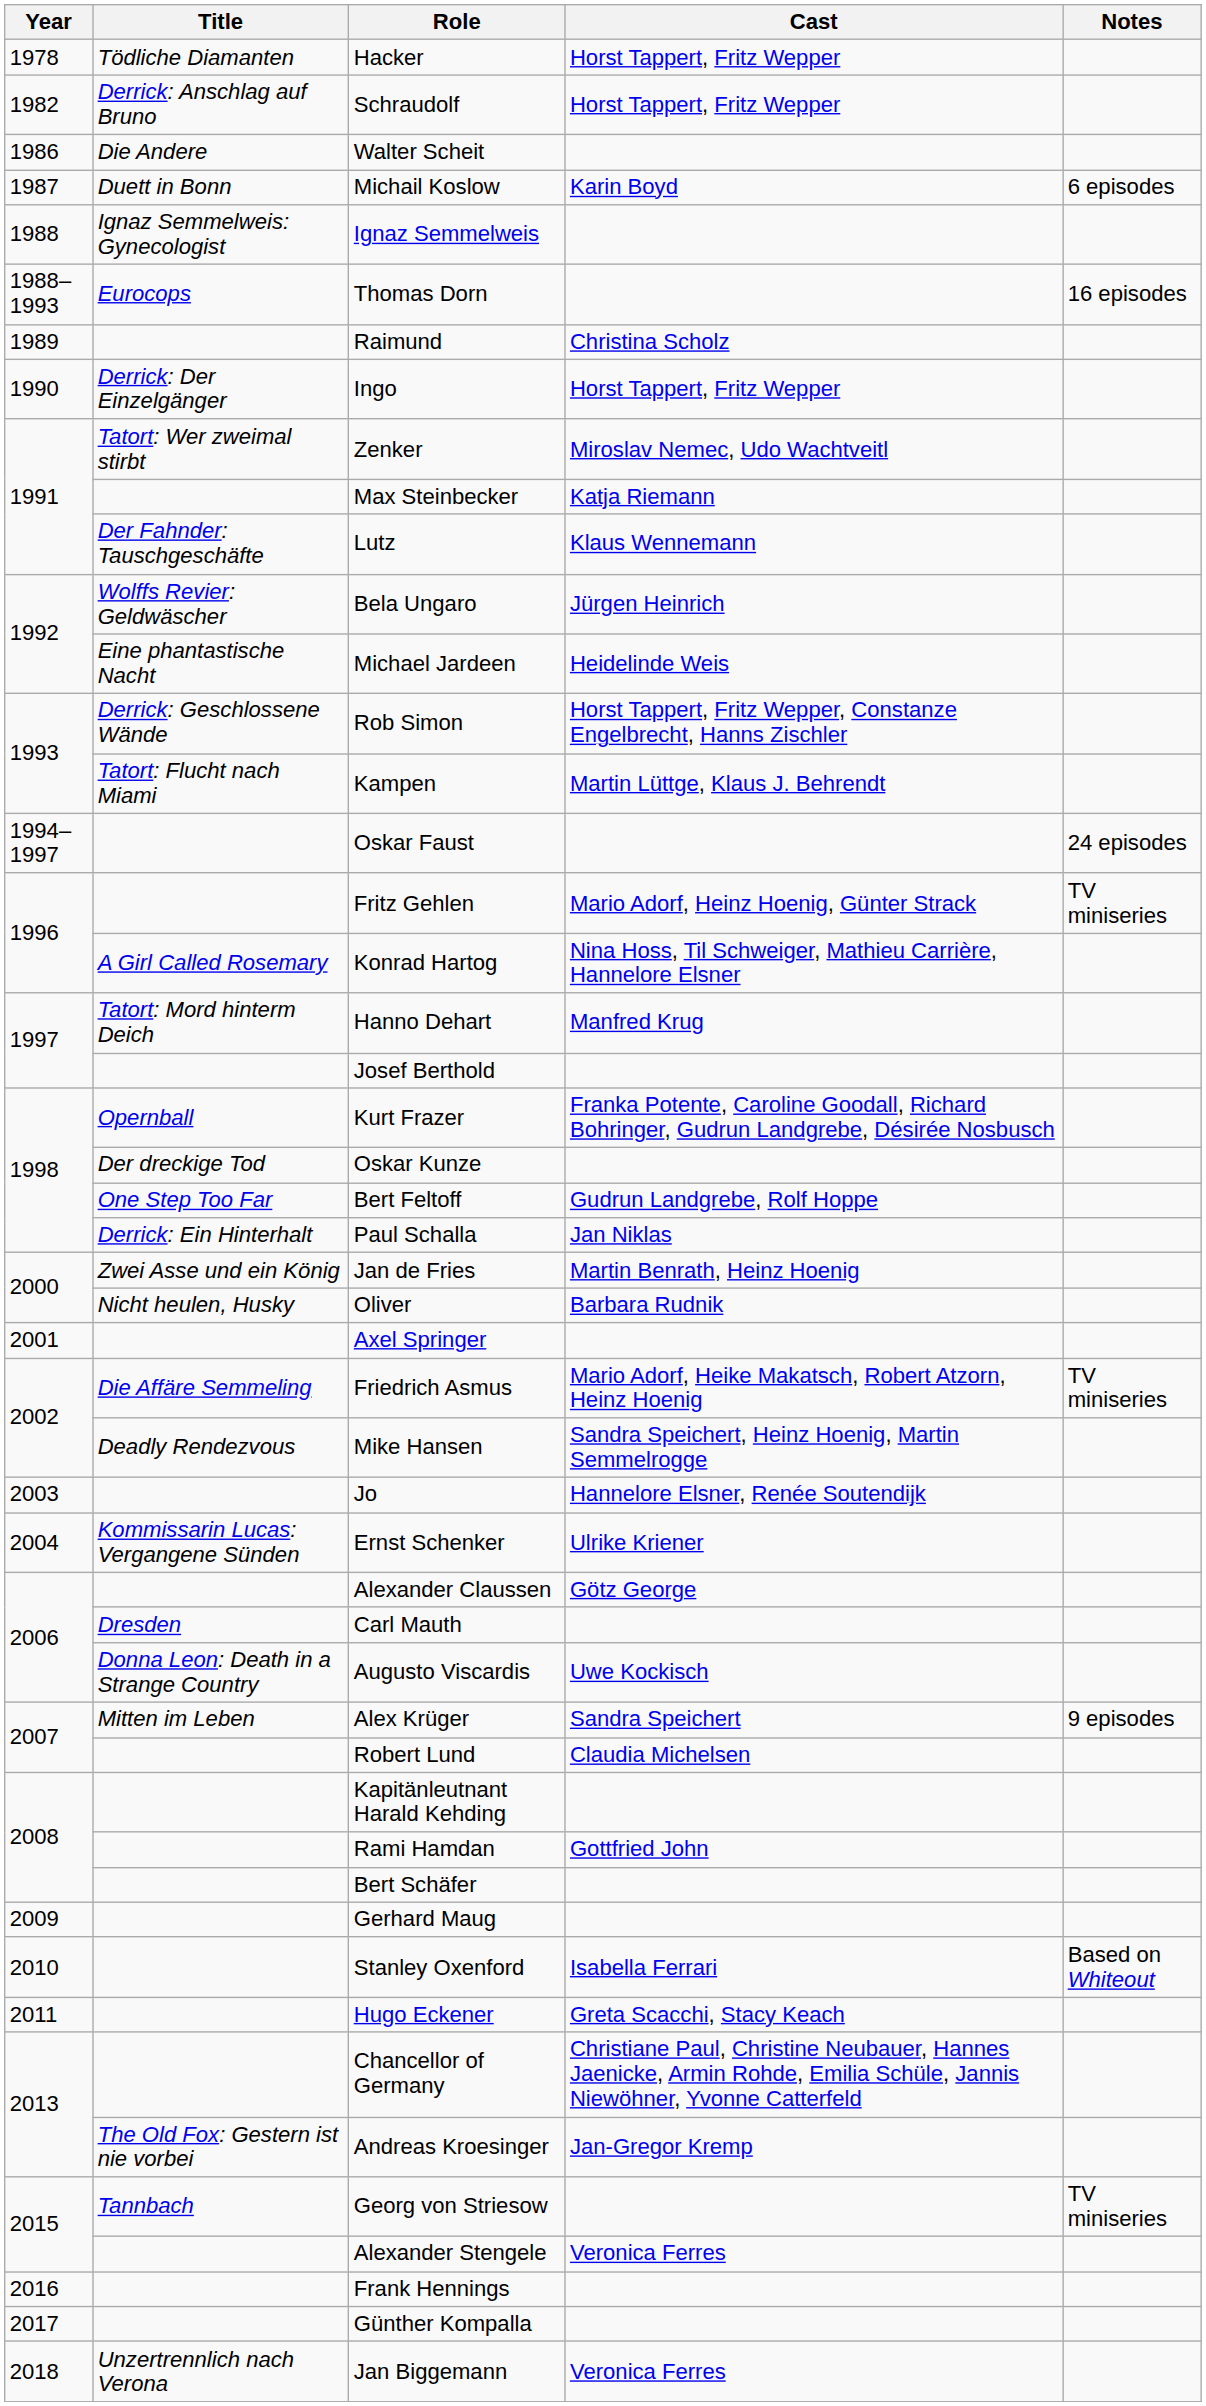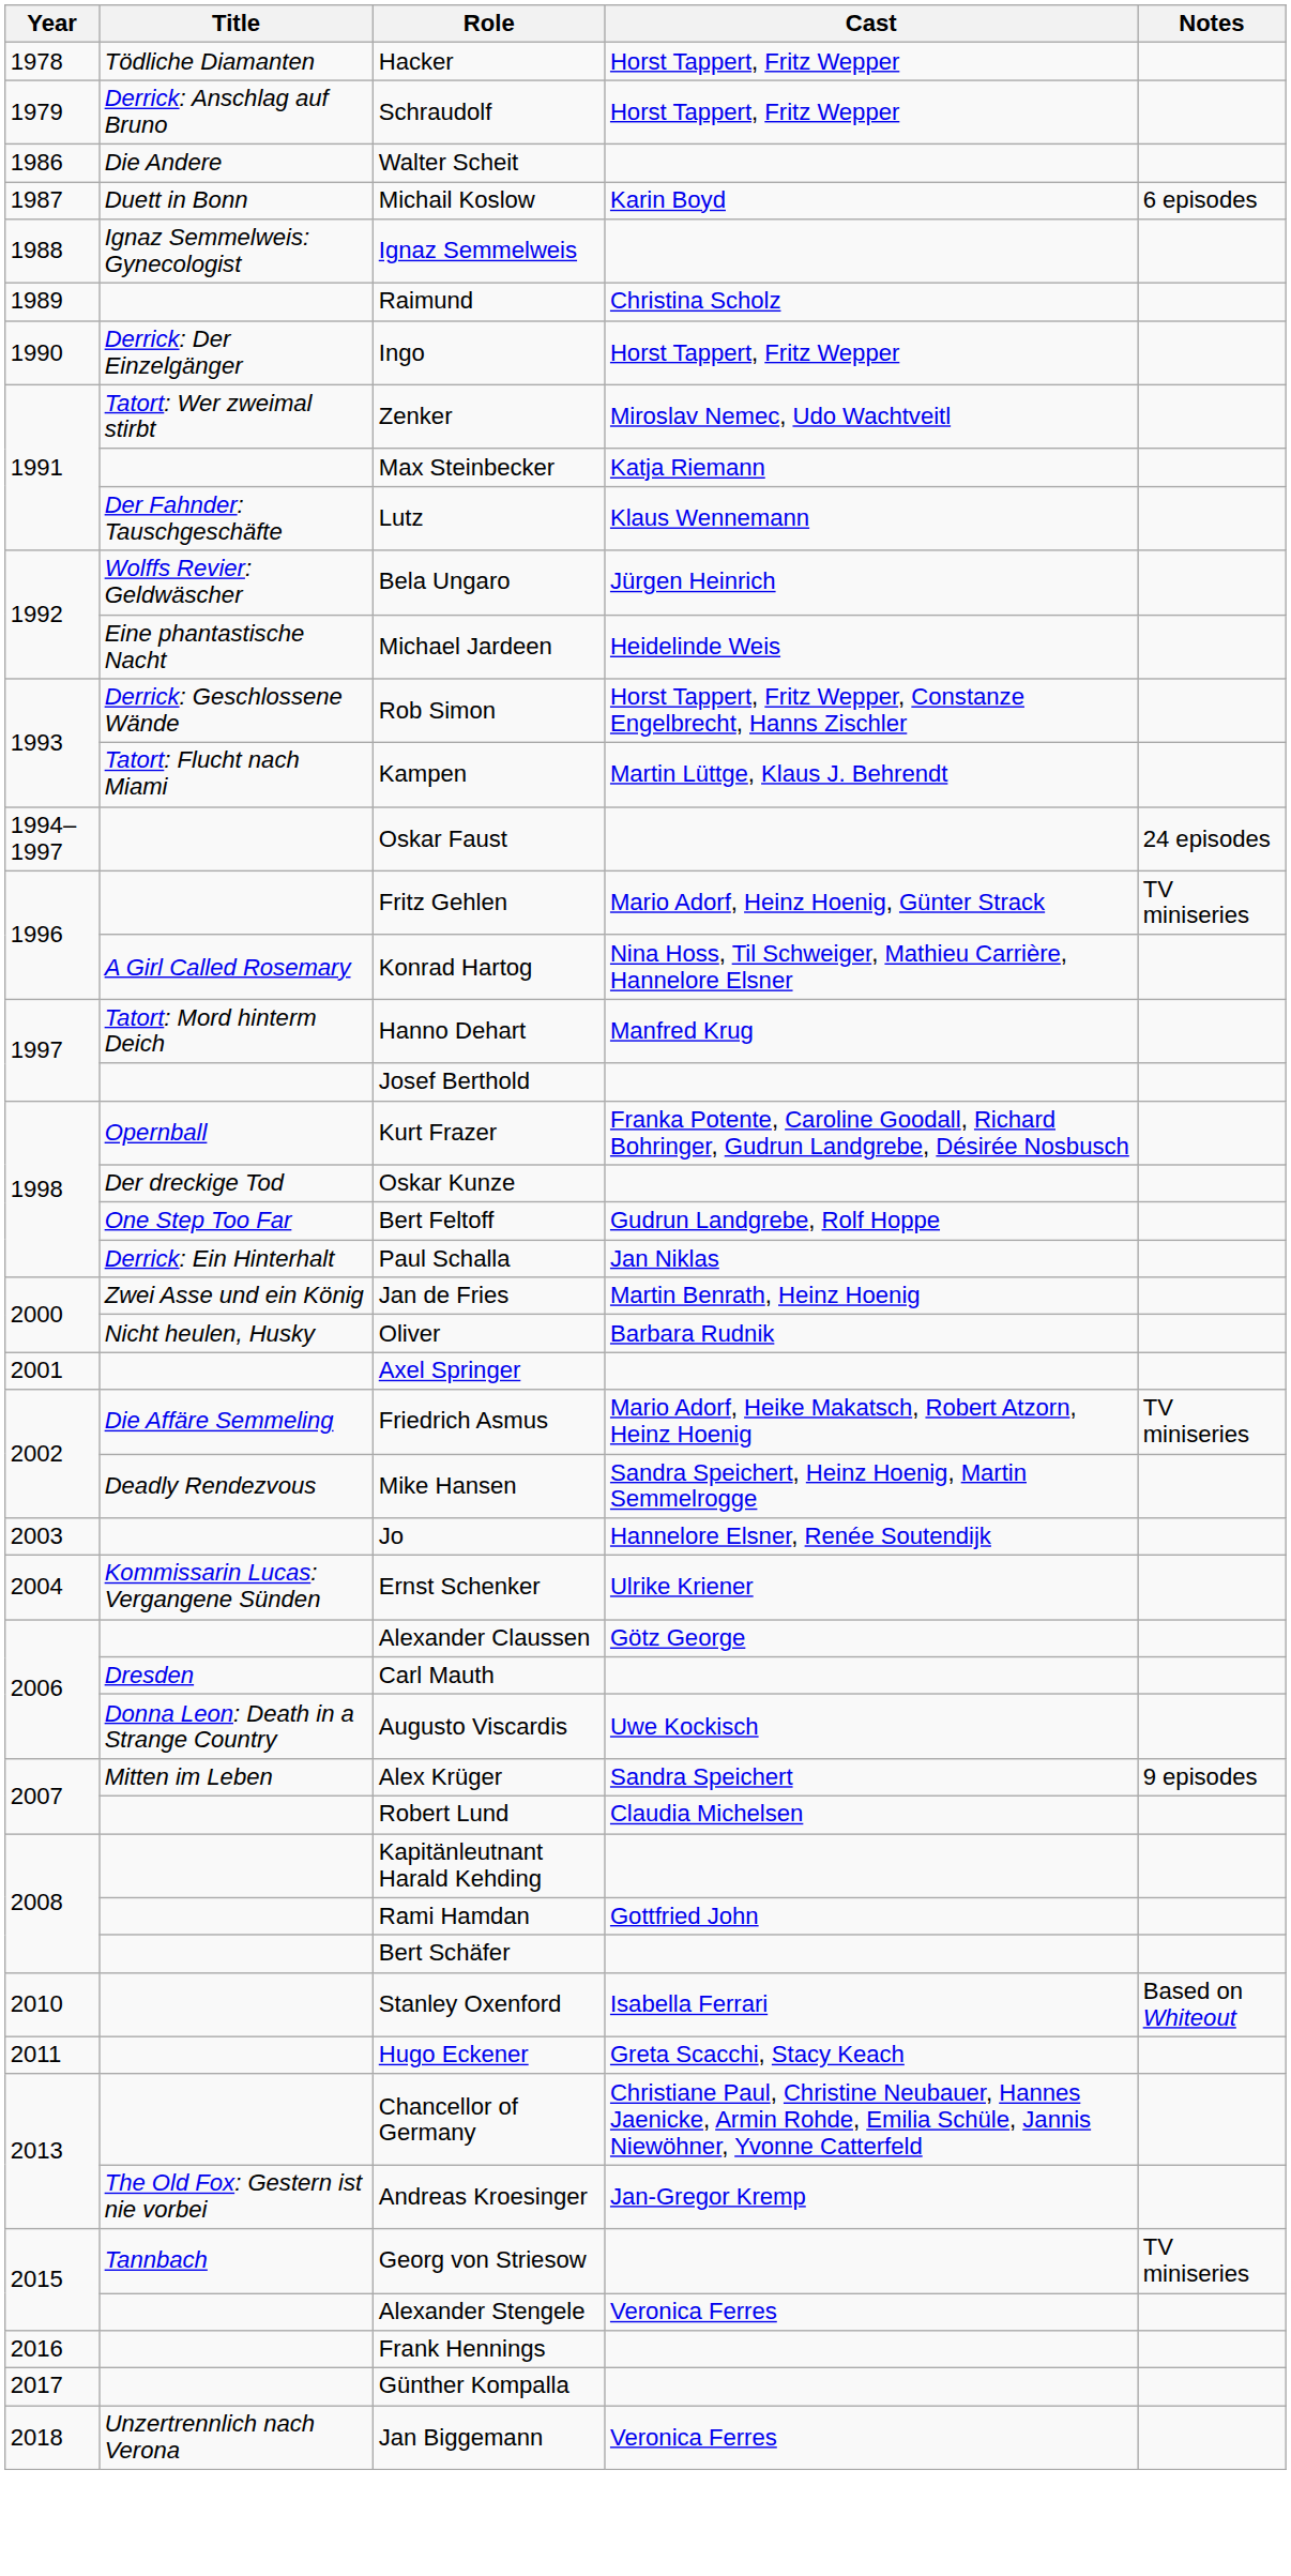 <table class="wikitable">
 <tr>
 <th>Year</th>
 <th>Title</th>
 <th>Role</th>
 <th class="unsortable">Cast</th>
 <th class="unsortable">Notes</th>
 </tr>
 <tr>
 <td>1978</td>
 <td><em>Tödliche Diamanten</em></td>
 <td>Hacker</td>
 <td><a href='#'>Horst Tappert</a>, <a href='#'>Fritz Wepper</a></td>
 <td></td>
 </tr>
 <tr>
-<td>1982</td>
+<td>1979</td>
 <td><em><a href='#'>Derrick</a>: Anschlag auf Bruno</em></td>
 <td>Schraudolf</td>
 <td><a href='#'>Horst Tappert</a>, <a href='#'>Fritz Wepper</a></td>
 <td></td>
 </tr>
 <tr>
 <td>1986</td>
 <td><em>Die Andere</em></td>
 <td>Walter Scheit</td>
 <td></td>
 <td></td>
 </tr>
 <tr>
 <td>1987</td>
 <td><em>Duett in Bonn</em></td>
 <td>Michail Koslow</td>
 <td><a href='#'>Karin Boyd</a></td>
 <td>6 episodes</td>
 </tr>
 <tr>
 <td>1988</td>
 <td><em>Ignaz Semmelweis: Gynecologist</em></td>
 <td><a href='#'>Ignaz Semmelweis</a></td>
 <td></td>
 <td></td>
-</tr>
-<tr>
-<td>1988–1993</td>
-<td><em><a href='#'>Eurocops</a></em></td>
-<td>Thomas Dorn</td>
-<td></td>
-<td>16 episodes</td>
 </tr>
 <tr>
 <td>1989</td>
 <td><em></em></td>
 <td>Raimund</td>
 <td><a href='#'>Christina Scholz</a></td>
 <td></td>
 </tr>
 <tr>
 <td>1990</td>
 <td><em><a href='#'>Derrick</a>: Der Einzelgänger</em></td>
 <td>Ingo</td>
 <td><a href='#'>Horst Tappert</a>, <a href='#'>Fritz Wepper</a></td>
 <td></td>
 </tr>
 <tr>
 <td rowspan=3>1991</td>
 <td><em><a href='#'>Tatort</a>: Wer zweimal stirbt</em></td>
 <td>Zenker</td>
 <td><a href='#'>Miroslav Nemec</a>, <a href='#'>Udo Wachtveitl</a></td>
 <td></td>
 </tr>
 <tr>
 <td><em></em></td>
 <td>Max Steinbecker</td>
 <td><a href='#'>Katja Riemann</a></td>
 <td></td>
 </tr>
 <tr>
 <td><em><a href='#'>Der Fahnder</a>: Tauschgeschäfte</em></td>
 <td>Lutz</td>
 <td><a href='#'>Klaus Wennemann</a></td>
 <td></td>
 </tr>
 <tr>
 <td rowspan=2>1992</td>
 <td><em><a href='#'>Wolffs Revier</a>: Geldwäscher</em></td>
 <td>Bela Ungaro</td>
 <td><a href='#'>Jürgen Heinrich</a></td>
 <td></td>
 </tr>
 <tr>
 <td><em>Eine phantastische Nacht</em></td>
 <td>Michael Jardeen</td>
 <td><a href='#'>Heidelinde Weis</a></td>
 <td></td>
 </tr>
 <tr>
 <td rowspan=2>1993</td>
 <td><em><a href='#'>Derrick</a>: Geschlossene Wände</em></td>
 <td>Rob Simon</td>
 <td><a href='#'>Horst Tappert</a>, <a href='#'>Fritz Wepper</a>, <a href='#'>Constanze Engelbrecht</a>, <a href='#'>Hanns Zischler</a></td>
 <td></td>
 </tr>
 <tr>
 <td><em><a href='#'>Tatort</a>: Flucht nach Miami</em></td>
 <td>Kampen</td>
 <td><a href='#'>Martin Lüttge</a>, <a href='#'>Klaus J. Behrendt</a></td>
 <td></td>
 </tr>
 <tr>
 <td>1994–1997</td>
 <td><em></em></td>
 <td>Oskar Faust</td>
 <td></td>
 <td>24 episodes</td>
 </tr>
 <tr>
 <td rowspan=2>1996</td>
 <td><em></em></td>
 <td>Fritz Gehlen</td>
 <td><a href='#'>Mario Adorf</a>, <a href='#'>Heinz Hoenig</a>, <a href='#'>Günter Strack</a></td>
 <td>TV miniseries</td>
 </tr>
 <tr>
 <td><em><a href='#'>A Girl Called Rosemary</a></em></td>
 <td>Konrad Hartog</td>
 <td><a href='#'>Nina Hoss</a>, <a href='#'>Til Schweiger</a>, <a href='#'>Mathieu Carrière</a>, <a href='#'>Hannelore Elsner</a></td>
 <td></td>
 </tr>
 <tr>
 <td rowspan=2>1997</td>
 <td><em><a href='#'>Tatort</a>: Mord hinterm Deich</em></td>
 <td>Hanno Dehart</td>
 <td><a href='#'>Manfred Krug</a></td>
 <td></td>
 </tr>
 <tr>
 <td><em></em></td>
 <td>Josef Berthold</td>
 <td></td>
 <td></td>
 </tr>
 <tr>
 <td rowspan=4>1998</td>
 <td><em><a href='#'>Opernball</a></em></td>
 <td>Kurt Frazer</td>
 <td><a href='#'>Franka Potente</a>, <a href='#'>Caroline Goodall</a>, <a href='#'>Richard Bohringer</a>, <a href='#'>Gudrun Landgrebe</a>, <a href='#'>Désirée Nosbusch</a></td>
 <td></td>
 </tr>
 <tr>
 <td><em>Der dreckige Tod</em></td>
 <td>Oskar Kunze</td>
 <td></td>
 <td></td>
 </tr>
 <tr>
 <td><em><a href='#'>One Step Too Far</a></em></td>
 <td>Bert Feltoff</td>
 <td><a href='#'>Gudrun Landgrebe</a>, <a href='#'>Rolf Hoppe</a></td>
 <td></td>
 </tr>
 <tr>
 <td><em><a href='#'>Derrick</a>: Ein Hinterhalt</em></td>
 <td>Paul Schalla</td>
 <td><a href='#'>Jan Niklas</a></td>
 <td></td>
 </tr>
 <tr>
 <td rowspan=2>2000</td>
 <td><em>Zwei Asse und ein König</em></td>
 <td>Jan de Fries</td>
 <td><a href='#'>Martin Benrath</a>, <a href='#'>Heinz Hoenig</a></td>
 <td></td>
 </tr>
 <tr>
 <td><em>Nicht heulen, Husky</em></td>
 <td>Oliver</td>
 <td><a href='#'>Barbara Rudnik</a></td>
 <td></td>
 </tr>
 <tr>
 <td>2001</td>
 <td><em></em></td>
 <td><a href='#'>Axel Springer</a></td>
 <td></td>
 <td></td>
 </tr>
 <tr>
 <td rowspan=2>2002</td>
 <td><em><a href='#'>Die Affäre Semmeling</a></em></td>
 <td>Friedrich Asmus</td>
 <td><a href='#'>Mario Adorf</a>, <a href='#'>Heike Makatsch</a>, <a href='#'>Robert Atzorn</a>, <a href='#'>Heinz Hoenig</a></td>
 <td>TV miniseries</td>
 </tr>
 <tr>
 <td><em>Deadly Rendezvous</em></td>
 <td>Mike Hansen</td>
 <td><a href='#'>Sandra Speichert</a>, <a href='#'>Heinz Hoenig</a>, <a href='#'>Martin Semmelrogge</a></td>
 <td></td>
 </tr>
 <tr>
 <td>2003</td>
 <td><em></em></td>
 <td>Jo</td>
 <td><a href='#'>Hannelore Elsner</a>, <a href='#'>Renée Soutendijk</a></td>
 <td></td>
 </tr>
 <tr>
 <td>2004</td>
 <td><em><a href='#'>Kommissarin Lucas</a>: Vergangene Sünden</em></td>
 <td>Ernst Schenker</td>
 <td><a href='#'>Ulrike Kriener</a></td>
 <td></td>
 </tr>
 <tr>
 <td rowspan=3>2006</td>
 <td><em></em></td>
 <td>Alexander Claussen</td>
 <td><a href='#'>Götz George</a></td>
 <td></td>
 </tr>
 <tr>
 <td><em><a href='#'>Dresden</a></em></td>
 <td>Carl Mauth</td>
 <td></td>
 <td></td>
 </tr>
 <tr>
 <td><em><a href='#'>Donna Leon</a>: Death in a Strange Country</em></td>
 <td>Augusto Viscardis</td>
 <td><a href='#'>Uwe Kockisch</a></td>
 <td></td>
 </tr>
 <tr>
 <td rowspan=2>2007</td>
 <td><em>Mitten im Leben</em></td>
 <td>Alex Krüger</td>
 <td><a href='#'>Sandra Speichert</a></td>
 <td>9 episodes</td>
 </tr>
 <tr>
 <td><em></em></td>
 <td>Robert Lund</td>
 <td><a href='#'>Claudia Michelsen</a></td>
 <td></td>
 </tr>
 <tr>
 <td rowspan=3>2008</td>
 <td><em></em></td>
 <td>Kapitänleutnant Harald Kehding</td>
 <td></td>
 <td></td>
 </tr>
 <tr>
 <td><em></em></td>
 <td>Rami Hamdan</td>
 <td><a href='#'>Gottfried John</a></td>
 <td></td>
 </tr>
 <tr>
 <td><em></em></td>
 <td>Bert Schäfer</td>
 <td></td>
 <td></td>
 </tr>
 <tr>
-<td>2009</td>
-<td><em></em></td>
-<td>Gerhard Maug</td>
-<td></td>
-<td></td>
-</tr>
-<tr>
 <td>2010</td>
 <td><em></em></td>
 <td>Stanley Oxenford</td>
 <td><a href='#'>Isabella Ferrari</a></td>
 <td>Based on <em><a href='#'>Whiteout</a></em></td>
 </tr>
 <tr>
 <td>2011</td>
 <td><em></em></td>
 <td><a href='#'>Hugo Eckener</a></td>
 <td><a href='#'>Greta Scacchi</a>, <a href='#'>Stacy Keach</a></td>
 <td></td>
 </tr>
 <tr>
 <td rowspan=2>2013</td>
 <td><em></em></td>
 <td>Chancellor of Germany</td>
 <td><a href='#'>Christiane Paul</a>, <a href='#'>Christine Neubauer</a>, <a href='#'>Hannes Jaenicke</a>, <a href='#'>Armin Rohde</a>, <a href='#'>Emilia Schüle</a>, <a href='#'>Jannis Niewöhner</a>, <a href='#'>Yvonne Catterfeld</a></td>
 <td></td>
 </tr>
 <tr>
 <td><em><a href='#'>The Old Fox</a>: Gestern ist nie vorbei</em></td>
 <td>Andreas Kroesinger</td>
 <td><a href='#'>Jan-Gregor Kremp</a></td>
 <td></td>
 </tr>
 <tr>
 <td rowspan=2>2015</td>
 <td><em><a href='#'>Tannbach</a></em></td>
 <td>Georg von Striesow</td>
 <td></td>
 <td>TV miniseries</td>
 </tr>
 <tr>
 <td><em></em></td>
 <td>Alexander Stengele</td>
 <td><a href='#'>Veronica Ferres</a></td>
 </tr>
 <tr>
 <td>2016</td>
 <td><em></em></td>
 <td>Frank Hennings</td>
 <td></td>
 <td></td>
 </tr>
 <tr>
 <td>2017</td>
 <td><em></em></td>
 <td>Günther Kompalla</td>
 <td></td>
 <td></td>
 </tr>
 <tr>
 <td>2018</td>
 <td><em>Unzertrennlich nach Verona</em></td>
 <td>Jan Biggemann</td>
 <td><a href='#'>Veronica Ferres</a></td>
 </tr>
 </table>
